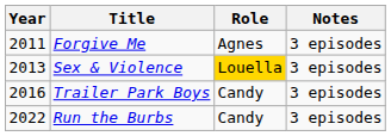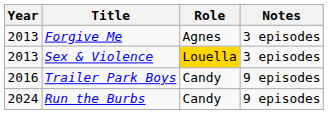 <table class="wikitable sortable">
 <tr>
 <th>Year</th>
 <th>Title</th>
 <th>Role</th>
 <th>Notes</th>
 </tr>
 <tr>
-<td>2011</td>
+<td>2013</td>
 <td><em><a href='#'>Forgive Me</a></em></td>
 <td>Agnes</td>
 <td>3 episodes</td>
 </tr>
 <tr>
 <td>2013</td>
 <td><em><a href='#'>Sex & Violence</a></em></td>
 <td style="background: gold;">Louella</td>
 <td>3 episodes</td>
 </tr>
 <tr>
 <td>2016</td>
 <td><em><a href='#'>Trailer Park Boys</a></em></td>
 <td>Candy</td>
-<td>3 episodes</td>
+<td>9 episodes</td>
 </tr>
 <tr>
-<td>2022</td>
+<td>2024</td>
 <td><em><a href='#'>Run the Burbs</a></em></td>
 <td>Candy</td>
-<td>3 episodes</td>
+<td>9 episodes</td>
 </tr>
 </table>
